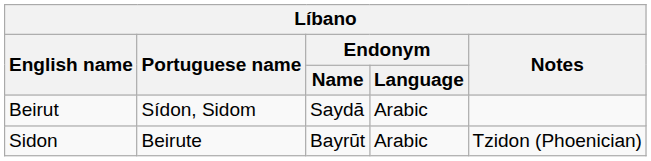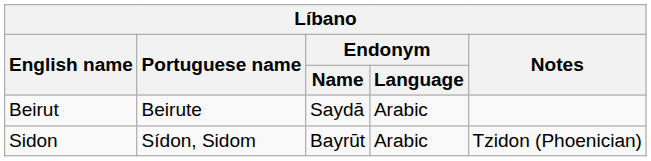 <table class="wikitable sortable">
 <tr>
 <th colspan="5"> Líbano</th>
 </tr>
 <tr>
 <th rowspan="2">English name</th>
 <th rowspan="2">Portuguese name</th>
 <th colspan="2">Endonym</th>
 <th rowspan="2">Notes</th>
 </tr>
 <tr>
 <th>Name</th>
 <th>Language</th>
 </tr>
 <tr>
 <td>Beirut</td>
-<td>Sídon, Sidom</td>
+<td>Beirute</td>
 <td>Saydā</td>
 <td>Arabic</td>
 <td></td>
 </tr>
 <tr>
 <td>Sidon</td>
-<td>Beirute</td>
+<td>Sídon, Sidom</td>
 <td>Bayrūt</td>
 <td>Arabic</td>
 <td>Tzidon (Phoenician)</td>
 </tr>
 </table>
